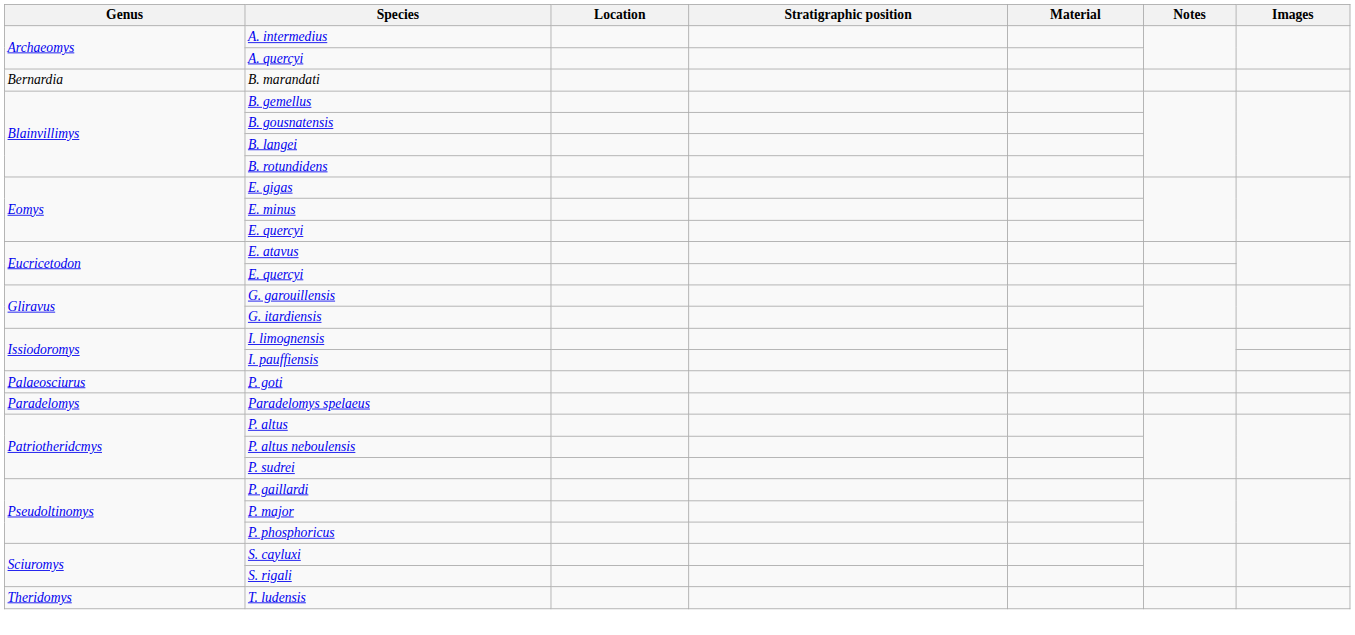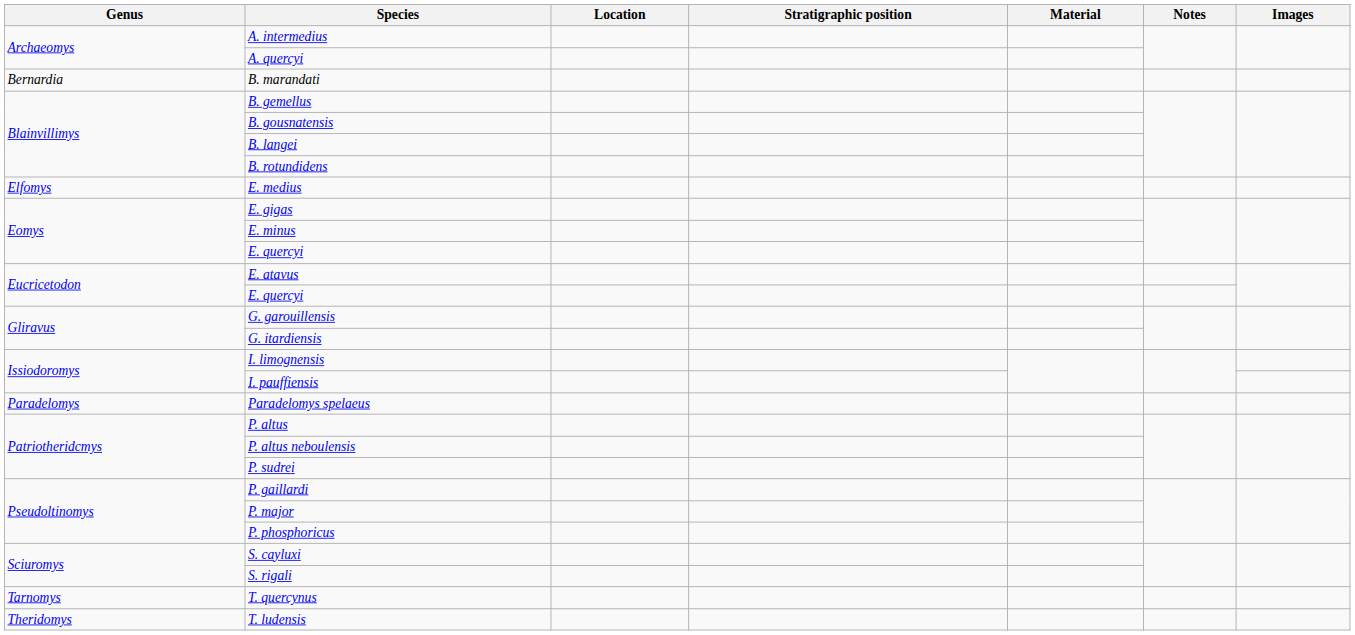 <table class="wikitable sortable"  style="margin:auto; width:100%;">
 <tr>
 <th>Genus</th>
 <th>Species</th>
 <th>Location</th>
 <th>Stratigraphic position</th>
 <th>Material</th>
 <th>Notes</th>
 <th>Images</th>
 </tr>
 <tr>
 <td rowspan = "2"><em><a href='#'>Archaeomys</a></em></td>
 <td><em><a href='#'>A. intermedius</a></em></td>
 <td></td>
 <td></td>
 <td></td>
 <td rowspan = "2"></td>
 <td rowspan = "2"></td>
 </tr>
 <tr>
 <td><em><a href='#'>A. quercyi</a></em></td>
 <td></td>
 <td></td>
 <td></td>
 </tr>
 <tr>
 <td><em>Bernardia</em></td>
 <td><em>B. marandati</em></td>
 <td></td>
 <td></td>
 <td></td>
 <td></td>
 </tr>
 <tr>
 <td rowspan = "4"><em><a href='#'>Blainvillimys</a></em></td>
 <td><em><a href='#'>B. gemellus</a></em></td>
 <td></td>
 <td></td>
 <td></td>
 <td rowspan = "4"></td>
 <td rowspan = "4"></td>
 </tr>
 <tr>
 <td><em><a href='#'>B. gousnatensis</a></em></td>
 <td></td>
 <td></td>
 <td></td>
 </tr>
 <tr>
 <td><em><a href='#'>B. langei</a></em></td>
 <td></td>
 <td></td>
 <td></td>
 </tr>
 <tr>
 <td><em><a href='#'>B. rotundidens</a></em></td>
+<td></td>
+<td></td>
+<td></td>
+</tr>
+<tr>
+<td><em><a href='#'>Elfomys</a></em></td>
+<td><em><a href='#'>E. medius</a></em></td>
+<td></td>
+<td></td>
 <td></td>
 <td></td>
 <td></td>
 </tr>
 <tr>
 <td rowspan = "3"><em><a href='#'>Eomys</a></em></td>
 <td><em><a href='#'>E. gigas</a></em></td>
 <td></td>
 <td></td>
 <td></td>
 <td rowspan = "3"></td>
 <td rowspan = "3"></td>
 </tr>
 <tr>
 <td><em><a href='#'>E. minus</a></em></td>
 <td></td>
 <td></td>
 <td></td>
 </tr>
 <tr>
 <td><em><a href='#'>E. quercyi</a></em></td>
 <td></td>
 <td></td>
 <td></td>
 </tr>
 <tr>
 <td rowspan = "2"><em><a href='#'>Eucricetodon</a></em></td>
 <td><em><a href='#'>E. atavus</a></em></td>
 <td></td>
 <td></td>
 <td></td>
 <td></td>
 </tr>
 <tr>
 <td><em><a href='#'>E. quercyi</a></em></td>
 <td></td>
 <td></td>
 <td></td>
 <td></td>
 </tr>
 <tr>
 <td rowspan = "2"><em><a href='#'>Gliravus</a></em></td>
 <td><em><a href='#'>G. garouillensis</a></em></td>
 <td></td>
 <td></td>
 <td></td>
 <td rowspan = "2"></td>
 <td rowspan = "2"></td>
 </tr>
 <tr>
 <td><em><a href='#'>G. itardiensis</a></em></td>
 <td></td>
 <td></td>
 </tr>
 <tr>
 <td rowspan = "2"><em><a href='#'>Issiodoromys</a></em></td>
 <td><em><a href='#'>I. limognensis</a></em></td>
 <td></td>
 <td></td>
 <td rowspan = "2"></td>
 <td rowspan = "2"></td>
 </tr>
 <tr>
 <td><em><a href='#'>I. pauffiensis</a></em></td>
-<td></td>
-<td></td>
-<td></td>
-</tr>
-<tr>
-<td><em><a href='#'>Palaeosciurus</a></em></td>
-<td><em><a href='#'>P. goti</a></em></td>
-<td></td>
-<td></td>
 <td></td>
 <td></td>
 <td></td>
 </tr>
 <tr>
 <td><em><a href='#'>Paradelomys</a></em></td>
 <td><em><a href='#'>Paradelomys spelaeus</a></em></td>
 <td></td>
 <td></td>
 <td></td>
 <td></td>
 </tr>
 <tr>
 <td rowspan = "3"><em><a href='#'>Patriotheridcmys</a></em></td>
 <td><em><a href='#'>P. altus</a></em></td>
 <td></td>
 <td></td>
 <td></td>
 <td rowspan = "3"></td>
 <td rowspan = "3"></td>
 </tr>
 <tr>
 <td><em><a href='#'>P. altus neboulensis</a></em></td>
 <td></td>
 <td></td>
 <td></td>
 </tr>
 <tr>
 <td><em><a href='#'>P. sudrei</a></em></td>
 <td></td>
 <td></td>
 <td></td>
 </tr>
 <tr>
 <td rowspan = "3"><em><a href='#'>Pseudoltinomys</a></em></td>
 <td><em><a href='#'>P. gaillardi</a></em></td>
 <td></td>
 <td></td>
 <td></td>
 <td rowspan = "3"></td>
 <td rowspan = "3"></td>
 </tr>
 <tr>
 <td><em><a href='#'>P. major</a></em></td>
 <td></td>
 <td></td>
 <td></td>
 </tr>
 <tr>
 <td><em><a href='#'>P. phosphoricus</a></em></td>
 <td></td>
 <td></td>
 <td></td>
 </tr>
 <tr>
 <td rowspan = "2"><em><a href='#'>Sciuromys</a></em></td>
 <td><em><a href='#'>S. cayluxi</a></em></td>
 <td></td>
 <td></td>
 <td></td>
 <td rowspan = "2"></td>
 <td rowspan = "2"></td>
 </tr>
 <tr>
 <td><em><a href='#'>S. rigali</a></em></td>
 <td></td>
 <td></td>
 <td></td>
 </tr>
 <tr>
+<td><em><a href='#'>Tarnomys</a></em></td>
+<td><em><a href='#'>T. quercynus</a></em></td>
+<td></td>
+<td></td>
+<td></td>
+<td></td>
+<td></td>
+</tr>
+<tr>
 <td><em><a href='#'>Theridomys</a></em></td>
 <td><em><a href='#'>T. ludensis</a></em></td>
 <td></td>
 <td></td>
 <td></td>
 <td></td>
 <td></td>
 </tr>
 </table>
